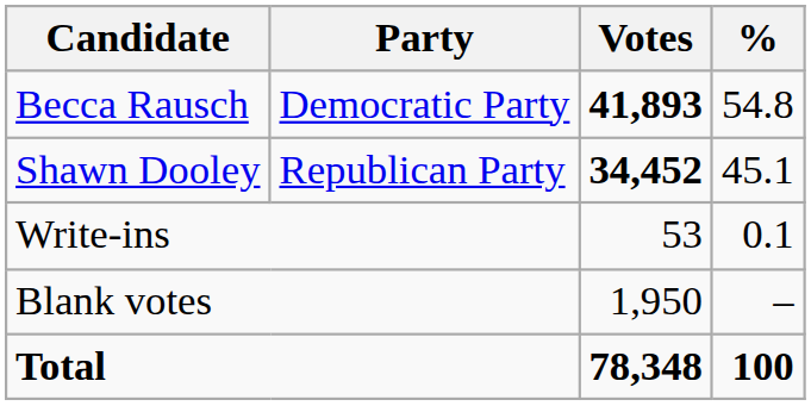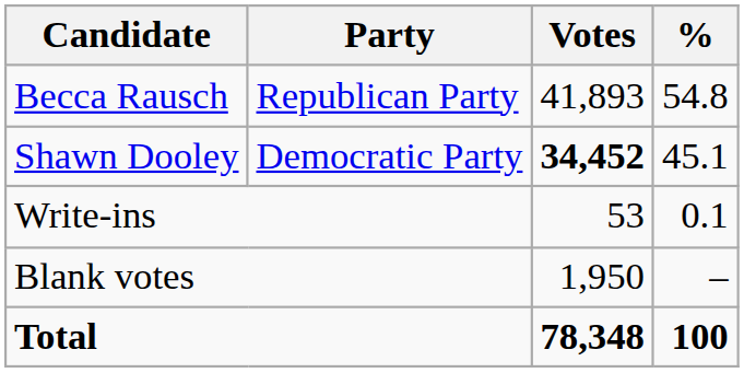 <table class=wikitable style=text-align:right>
 <tr>
 <th>Candidate</th>
 <th>Party</th>
 <th>Votes</th>
 <th>%</th>
 </tr>
 <tr>
 <td align=left><a href='#'>Becca Rausch</a></td>
-<td align=left><a href='#'>Democratic Party</a></td>
-<td><strong>41,893</strong></td>
+<td align=left><a href='#'>Republican Party</a></td>
+<td>41,893</td>
 <td>54.8</td>
 </tr>
 <tr>
 <td align=left><a href='#'>Shawn Dooley</a></td>
-<td align=left><a href='#'>Republican Party</a></td>
+<td align=left><a href='#'>Democratic Party</a></td>
 <td><strong>34,452</strong></td>
 <td>45.1</td>
 </tr>
 <tr>
 <td align=left colspan=2>Write-ins</td>
 <td>53</td>
 <td>0.1</td>
 </tr>
 <tr>
 <td align=left colspan=2>Blank votes</td>
 <td>1,950</td>
 <td>–</td>
 </tr>
 <tr>
 <td align=left colspan=2><strong>Total</strong></td>
 <td><strong>78,348</strong></td>
 <td><strong>100</strong></td>
 </tr>
 </table>
